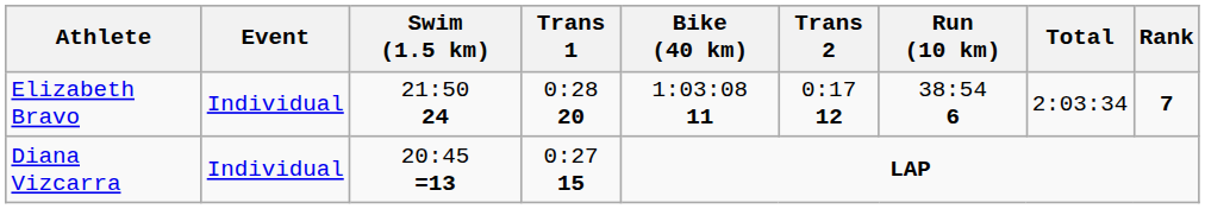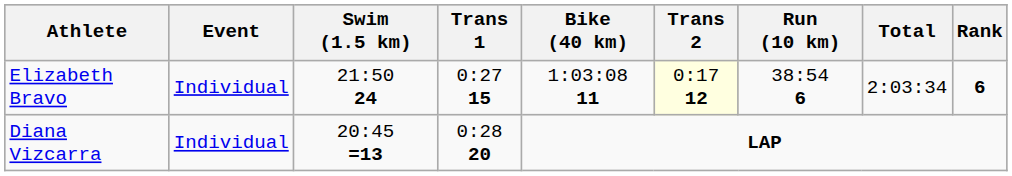 <table class="wikitable" style="font-size:90%">
 <tr>
 <th>Athlete</th>
 <th>Event</th>
 <th>Swim (1.5 km)</th>
 <th>Trans 1</th>
 <th>Bike (40 km)</th>
 <th>Trans 2</th>
 <th>Run (10 km)</th>
 <th>Total</th>
 <th>Rank</th>
 </tr>
 <tr>
 <td><a href='#'>Elizabeth Bravo</a></td>
 <td><a href='#'>Individual</a></td>
 <td align=center>21:50<br><strong>24</strong></td>
-<td align=center>0:28<br><strong>20</strong></td>
+<td align=center>0:27<br><strong>15</strong></td>
 <td align=center>1:03:08<br><strong>11</strong></td>
-<td align=center>0:17<br><strong>12</strong></td>
+<td align=center style="background: lightyellow;">0:17<br><strong>12</strong></td>
 <td align=center>38:54<br><strong>6</strong></td>
 <td align=center>2:03:34</td>
-<td align=center><strong>7</strong></td>
+<td align=center><strong>6</strong></td>
 </tr>
 <tr>
 <td><a href='#'>Diana Vizcarra</a></td>
 <td><a href='#'>Individual</a></td>
 <td align=center>20:45<br><strong>=13</strong></td>
-<td align=center>0:27<br><strong>15</strong></td>
+<td align=center>0:28<br><strong>20</strong></td>
 <td align=center colspan="7"><strong>LAP</strong></td>
 </tr>
 </table>
